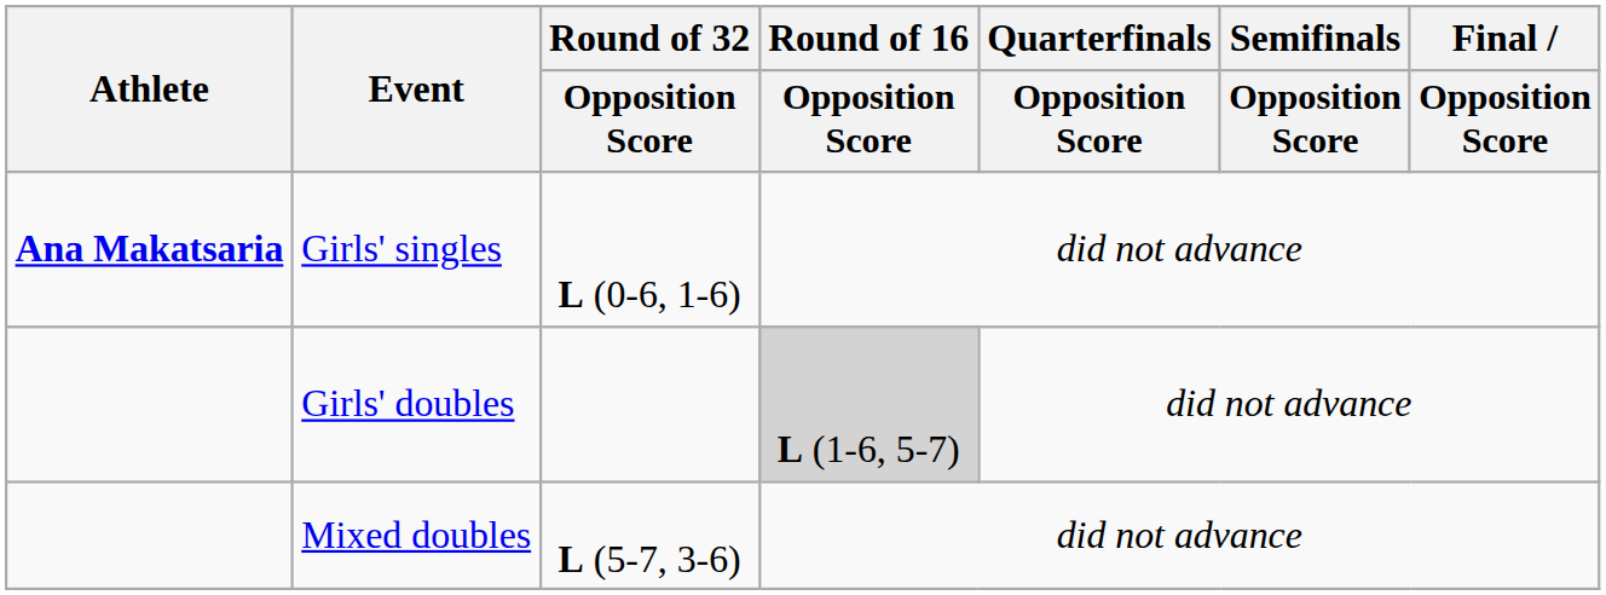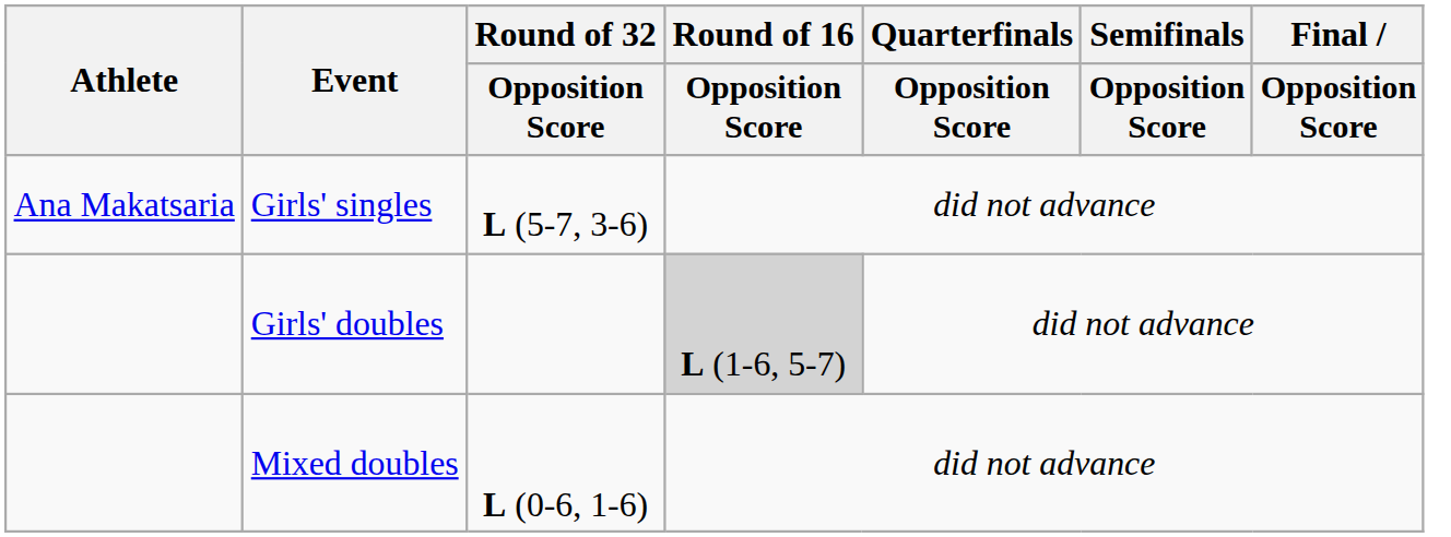 <table class=wikitable style="font-size:90%">
 <tr>
 <th rowspan="2">Athlete</th>
 <th rowspan="2">Event</th>
 <th>Round of 32</th>
 <th>Round of 16</th>
 <th>Quarterfinals</th>
 <th>Semifinals</th>
 <th>Final / </th>
 </tr>
 <tr style="font-size:95%">
 <th>Opposition<br>Score</th>
 <th>Opposition<br>Score</th>
 <th>Opposition<br>Score</th>
 <th>Opposition<br>Score</th>
 <th>Opposition<br>Score</th>
 </tr>
 <tr align=center>
-<td align=left><strong><a href='#'>Ana Makatsaria</a></strong></td>
+<td align=left><a href='#'>Ana Makatsaria</a></td>
 <td align=left><a href='#'>Girls' singles</a></td>
-<td><br><br><strong>L</strong> (0-6, 1-6)</td>
+<td><br> <strong>L</strong> (5-7, 3-6)</td>
 <td colspan=4><em>did not advance</em></td>
 </tr>
 <tr align=center>
 <td align=left><br></td>
 <td align=left><a href='#'>Girls' doubles</a></td>
 <td></td>
 <td style="background: lightgrey;"><br><br> <strong>L</strong> (1-6, 5-7)</td>
 <td colspan=3><em>did not advance</em></td>
 </tr>
 <tr align=center>
 <td align=left><br></td>
 <td align=left><a href='#'>Mixed doubles</a></td>
-<td><br> <strong>L</strong> (5-7, 3-6)</td>
+<td><br><br><strong>L</strong> (0-6, 1-6)</td>
 <td colspan=5><em>did not advance</em></td>
 </tr>
 </table>
